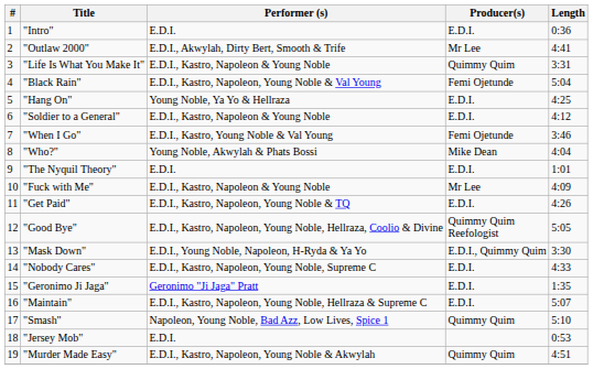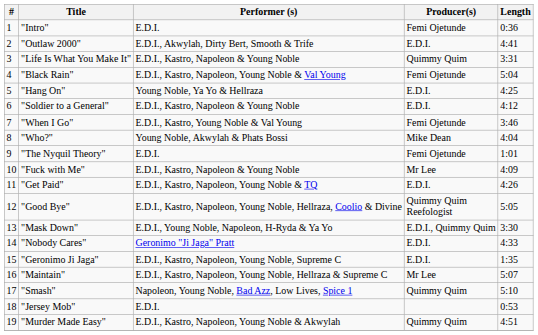 <table class="wikitable">
 <tr>
 <th>#</th>
 <th>Title</th>
 <th>Performer (s)</th>
 <th>Producer(s)</th>
 <th>Length</th>
 </tr>
 <tr>
 <td>1</td>
 <td>"Intro"</td>
 <td>E.D.I.</td>
-<td>E.D.I.</td>
+<td>Femi Ojetunde</td>
 <td>0:36</td>
 </tr>
 <tr>
 <td>2</td>
 <td>"Outlaw 2000"</td>
 <td>E.D.I., Akwylah, Dirty Bert, Smooth & Trife</td>
-<td>Mr Lee</td>
+<td>E.D.I.</td>
 <td>4:41</td>
 </tr>
 <tr>
 <td>3</td>
 <td>"Life Is What You Make It"</td>
 <td>E.D.I., Kastro, Napoleon & Young Noble</td>
 <td>Quimmy Quim</td>
 <td>3:31</td>
 </tr>
 <tr>
 <td>4</td>
 <td>"Black Rain"</td>
 <td>E.D.I., Kastro, Napoleon, Young Noble & <a href='#'>Val Young</a></td>
 <td>Femi Ojetunde</td>
 <td>5:04</td>
 </tr>
 <tr>
 <td>5</td>
 <td>"Hang On"</td>
 <td>Young Noble, Ya Yo & Hellraza</td>
 <td>E.D.I.</td>
 <td>4:25</td>
 </tr>
 <tr>
 <td>6</td>
 <td>"Soldier to a General"</td>
 <td>E.D.I., Kastro, Napoleon & Young Noble</td>
 <td>E.D.I.</td>
 <td>4:12</td>
 </tr>
 <tr>
 <td>7</td>
 <td>"When I Go"</td>
 <td>E.D.I., Kastro, Young Noble & Val Young</td>
 <td>Femi Ojetunde</td>
 <td>3:46</td>
 </tr>
 <tr>
 <td>8</td>
 <td>"Who?"</td>
 <td>Young Noble, Akwylah & Phats Bossi</td>
 <td>Mike Dean</td>
 <td>4:04</td>
 </tr>
 <tr>
 <td>9</td>
 <td>"The Nyquil Theory"</td>
 <td>E.D.I.</td>
-<td>E.D.I.</td>
+<td>Femi Ojetunde</td>
 <td>1:01</td>
 </tr>
 <tr>
 <td>10</td>
 <td>"Fuck with Me"</td>
 <td>E.D.I., Kastro, Napoleon & Young Noble</td>
 <td>Mr Lee</td>
 <td>4:09</td>
 </tr>
 <tr>
 <td>11</td>
 <td>"Get Paid"</td>
 <td>E.D.I., Kastro, Napoleon, Young Noble & <a href='#'>TQ</a></td>
 <td>E.D.I.</td>
 <td>4:26</td>
 </tr>
 <tr>
 <td>12</td>
 <td>"Good Bye"</td>
 <td>E.D.I., Kastro, Napoleon, Young Noble, Hellraza, <a href='#'>Coolio</a> & Divine</td>
 <td>Quimmy Quim<br>Reefologist</td>
 <td>5:05</td>
 </tr>
 <tr>
 <td>13</td>
 <td>"Mask Down"</td>
 <td>E.D.I., Young Noble, Napoleon, H-Ryda & Ya Yo</td>
 <td>E.D.I., Quimmy Quim</td>
 <td>3:30</td>
 </tr>
 <tr>
 <td>14</td>
 <td>"Nobody Cares"</td>
-<td>E.D.I., Kastro, Napoleon, Young Noble, Supreme C</td>
+<td><a href='#'>Geronimo "Ji Jaga" Pratt</a></td>
 <td>E.D.I.</td>
 <td>4:33</td>
 </tr>
 <tr>
 <td>15</td>
 <td>"Geronimo Ji Jaga"</td>
-<td><a href='#'>Geronimo "Ji Jaga" Pratt</a></td>
+<td>E.D.I., Kastro, Napoleon, Young Noble, Supreme C</td>
 <td>E.D.I.</td>
 <td>1:35</td>
 </tr>
 <tr>
 <td>16</td>
 <td>"Maintain"</td>
 <td>E.D.I., Kastro, Napoleon, Young Noble, Hellraza & Supreme C</td>
-<td>E.D.I.</td>
+<td>Mr Lee</td>
 <td>5:07</td>
 </tr>
 <tr>
 <td>17</td>
 <td>"Smash"</td>
 <td>Napoleon, Young Noble, <a href='#'>Bad Azz</a>, Low Lives, <a href='#'>Spice 1</a></td>
 <td>Quimmy Quim</td>
 <td>5:10</td>
 </tr>
 <tr>
 <td>18</td>
 <td>"Jersey Mob"</td>
 <td>E.D.I.</td>
 <td></td>
 <td>0:53</td>
 </tr>
 <tr>
 <td>19</td>
 <td>"Murder Made Easy"</td>
 <td>E.D.I., Kastro, Napoleon, Young Noble & Akwylah</td>
 <td>Quimmy Quim</td>
 <td>4:51</td>
 </tr>
 <tr>
 </tr>
 </table>
